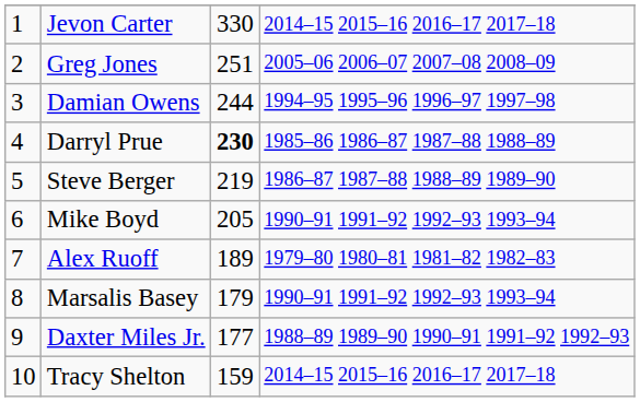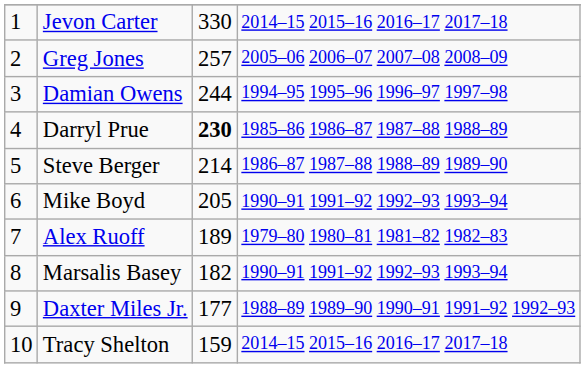 <table class="wikitable">
 <tr>
 </tr>
 <tr>
 <td>1</td>
 <td><a href='#'>Jevon Carter</a></td>
 <td>330</td>
 <td style="font-size:80%;"><a href='#'>2014–15</a> <a href='#'>2015–16</a> <a href='#'>2016–17</a> <a href='#'>2017–18</a></td>
 </tr>
 <tr>
 <td>2</td>
 <td><a href='#'>Greg Jones</a></td>
-<td>251</td>
+<td>257</td>
 <td style="font-size:80%;"><a href='#'>2005–06</a> <a href='#'>2006–07</a> <a href='#'>2007–08</a> <a href='#'>2008–09</a></td>
 </tr>
 <tr>
 <td>3</td>
 <td><a href='#'>Damian Owens</a></td>
 <td>244</td>
 <td style="font-size:80%;"><a href='#'>1994–95</a> <a href='#'>1995–96</a> <a href='#'>1996–97</a> <a href='#'>1997–98</a></td>
 </tr>
 <tr>
 <td>4</td>
 <td>Darryl Prue</td>
 <td><strong>230</strong></td>
 <td style="font-size:80%;"><a href='#'>1985–86</a> <a href='#'>1986–87</a> <a href='#'>1987–88</a> <a href='#'>1988–89</a></td>
 </tr>
 <tr>
 <td>5</td>
 <td>Steve Berger</td>
-<td>219</td>
+<td>214</td>
 <td style="font-size:80%;"><a href='#'>1986–87</a> <a href='#'>1987–88</a> <a href='#'>1988–89</a> <a href='#'>1989–90</a></td>
 </tr>
 <tr>
 <td>6</td>
 <td>Mike Boyd</td>
 <td>205</td>
 <td style="font-size:80%;"><a href='#'>1990–91</a> <a href='#'>1991–92</a> <a href='#'>1992–93</a> <a href='#'>1993–94</a></td>
 </tr>
 <tr>
 <td>7</td>
 <td><a href='#'>Alex Ruoff</a></td>
 <td>189</td>
 <td style="font-size:80%;"><a href='#'>1979–80</a> <a href='#'>1980–81</a> <a href='#'>1981–82</a> <a href='#'>1982–83</a></td>
 </tr>
 <tr>
 <td>8</td>
 <td>Marsalis Basey</td>
-<td>179</td>
+<td>182</td>
 <td style="font-size:80%;"><a href='#'>1990–91</a> <a href='#'>1991–92</a> <a href='#'>1992–93</a> <a href='#'>1993–94</a></td>
 </tr>
 <tr>
 <td>9</td>
 <td><a href='#'>Daxter Miles Jr.</a></td>
 <td>177</td>
 <td style="font-size:80%;"><a href='#'>1988–89</a> <a href='#'>1989–90</a> <a href='#'>1990–91</a> <a href='#'>1991–92</a> <a href='#'>1992–93</a></td>
 </tr>
 <tr>
 <td>10</td>
 <td>Tracy Shelton</td>
 <td>159</td>
 <td style="font-size:80%;"><a href='#'>2014–15</a> <a href='#'>2015–16</a> <a href='#'>2016–17</a> <a href='#'>2017–18</a></td>
 </tr>
 </table>
